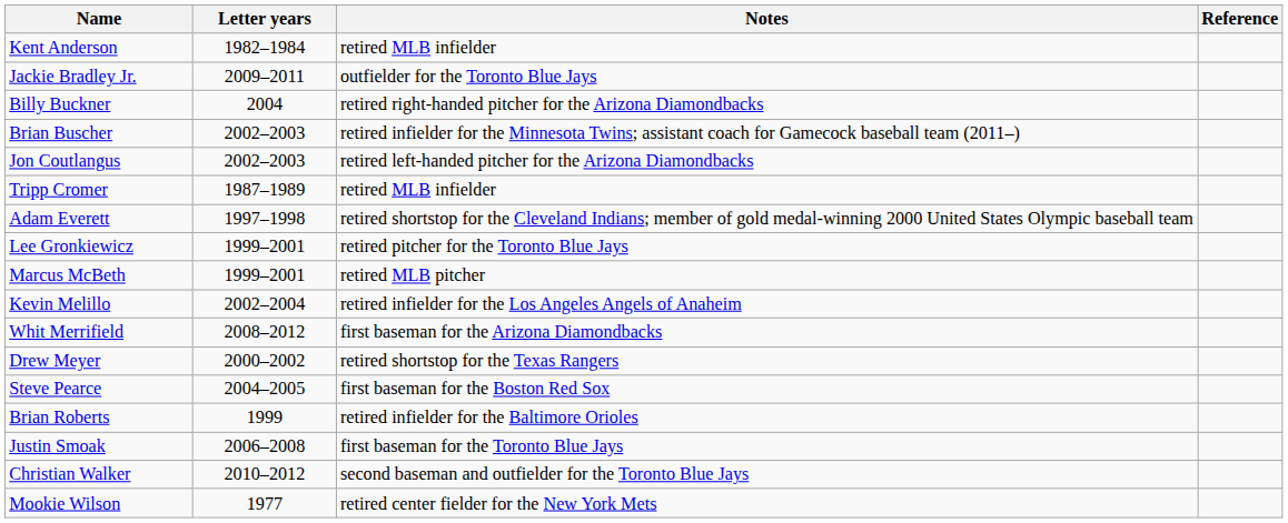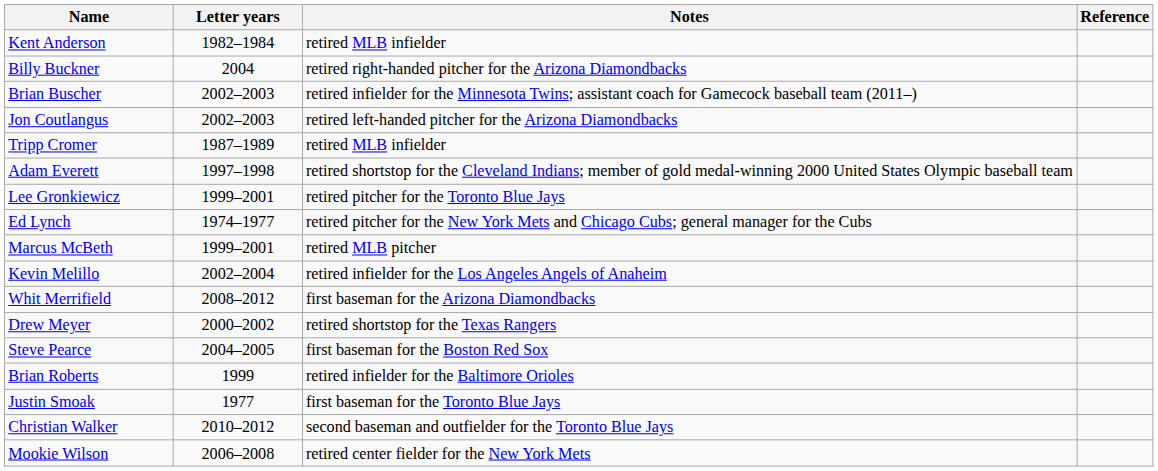 <table class="wikitable sortable">
 <tr>
 <th width="160">Name</th>
 <th width="120">Letter years</th>
 <th width="*" class="unsortable">Notes</th>
 <th width="*" class="unsortable">Reference</th>
 </tr>
 <tr>
 <td><a href='#'>Kent Anderson</a></td>
 <td align="center">1982–1984</td>
 <td>retired <a href='#'>MLB</a> infielder</td>
-<td></td>
-</tr>
-<tr>
-<td><a href='#'>Jackie Bradley Jr.</a></td>
-<td align="center">2009–2011</td>
-<td>outfielder for the <a href='#'>Toronto Blue Jays</a></td>
 <td></td>
 </tr>
 <tr>
 <td><a href='#'>Billy Buckner</a></td>
 <td align="center">2004</td>
 <td>retired right-handed pitcher for the <a href='#'>Arizona Diamondbacks</a></td>
 <td></td>
 </tr>
 <tr>
 <td><a href='#'>Brian Buscher</a></td>
 <td align="center">2002–2003</td>
 <td>retired infielder for the <a href='#'>Minnesota Twins</a>; assistant coach for Gamecock baseball team (2011–)</td>
 <td></td>
 </tr>
 <tr>
 <td><a href='#'>Jon Coutlangus</a></td>
 <td align="center">2002–2003</td>
 <td>retired left-handed pitcher for the <a href='#'>Arizona Diamondbacks</a></td>
 <td></td>
 </tr>
 <tr>
 <td><a href='#'>Tripp Cromer</a></td>
 <td align="center">1987–1989</td>
 <td>retired <a href='#'>MLB</a> infielder</td>
 <td></td>
 </tr>
 <tr>
 <td><a href='#'>Adam Everett</a></td>
 <td align="center">1997–1998</td>
 <td>retired shortstop for the <a href='#'>Cleveland Indians</a>; member of gold medal-winning 2000 United States Olympic baseball team</td>
 <td></td>
 </tr>
 <tr>
 <td><a href='#'>Lee Gronkiewicz</a></td>
 <td align="center">1999–2001</td>
 <td>retired pitcher for the <a href='#'>Toronto Blue Jays</a></td>
+<td></td>
+</tr>
+<tr>
+<td><a href='#'>Ed Lynch</a></td>
+<td align="center">1974–1977</td>
+<td>retired pitcher for the <a href='#'>New York Mets</a> and <a href='#'>Chicago Cubs</a>; general manager for the Cubs</td>
 <td></td>
 </tr>
 <tr>
 <td><a href='#'>Marcus McBeth</a></td>
 <td align="center">1999–2001</td>
 <td>retired <a href='#'>MLB</a> pitcher</td>
 <td></td>
 </tr>
 <tr>
 <td><a href='#'>Kevin Melillo</a></td>
 <td align="center">2002–2004</td>
 <td>retired infielder for the <a href='#'>Los Angeles Angels of Anaheim</a></td>
 <td></td>
 </tr>
 <tr>
 <td><a href='#'>Whit Merrifield</a></td>
 <td align="center">2008–2012</td>
 <td>first baseman for the <a href='#'>Arizona Diamondbacks</a></td>
 <td></td>
 </tr>
 <tr>
 <td><a href='#'>Drew Meyer</a></td>
 <td align="center">2000–2002</td>
 <td>retired shortstop for the <a href='#'>Texas Rangers</a></td>
 <td></td>
 </tr>
 <tr>
 <td><a href='#'>Steve Pearce</a></td>
 <td align="center">2004–2005</td>
 <td>first baseman for the <a href='#'>Boston Red Sox</a></td>
 <td></td>
 </tr>
 <tr>
 <td><a href='#'>Brian Roberts</a></td>
 <td align="center">1999</td>
 <td>retired infielder for the <a href='#'>Baltimore Orioles</a></td>
 <td></td>
 </tr>
 <tr>
 <td><a href='#'>Justin Smoak</a></td>
-<td align="center">2006–2008</td>
+<td align="center">1977</td>
 <td>first baseman for the <a href='#'>Toronto Blue Jays</a></td>
 <td></td>
 </tr>
 <tr>
 <td><a href='#'>Christian Walker</a></td>
 <td align="center">2010–2012</td>
 <td>second baseman and outfielder for the <a href='#'>Toronto Blue Jays</a></td>
 <td></td>
 </tr>
 <tr>
 <td><a href='#'>Mookie Wilson</a></td>
-<td align="center">1977</td>
+<td align="center">2006–2008</td>
 <td>retired center fielder for the <a href='#'>New York Mets</a></td>
 <td></td>
 </tr>
 </table>
